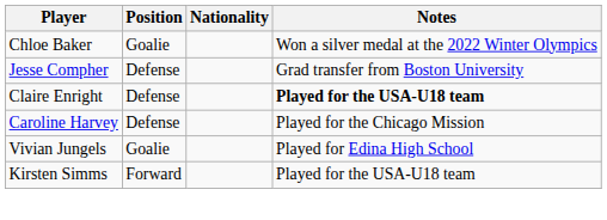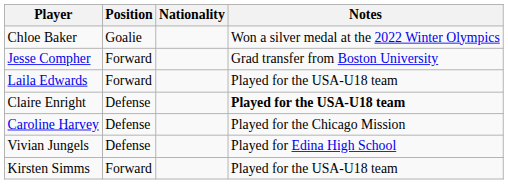 <table class="wikitable">
 <tr>
 <th>Player</th>
 <th>Position</th>
 <th>Nationality</th>
 <th>Notes</th>
 </tr>
 <tr>
 <td>Chloe Baker</td>
 <td>Goalie</td>
 <td></td>
 <td>Won a silver medal at the <a href='#'>2022 Winter Olympics</a></td>
 </tr>
 <tr>
 <td><a href='#'>Jesse Compher</a></td>
-<td>Defense</td>
+<td>Forward</td>
 <td></td>
 <td>Grad transfer from <a href='#'>Boston University</a></td>
+</tr>
+<tr>
+<td><a href='#'>Laila Edwards</a></td>
+<td>Forward</td>
+<td></td>
+<td>Played for the USA-U18 team</td>
 </tr>
 <tr>
 <td>Claire Enright</td>
 <td>Defense</td>
 <td></td>
 <td><strong>Played for the USA-U18 team</strong></td>
 </tr>
 <tr>
 <td><a href='#'>Caroline Harvey</a></td>
 <td>Defense</td>
 <td></td>
 <td>Played for the Chicago Mission</td>
 </tr>
 <tr>
 <td>Vivian Jungels</td>
-<td>Goalie</td>
+<td>Defense</td>
 <td></td>
 <td>Played for <a href='#'>Edina High School</a></td>
 </tr>
 <tr>
 <td>Kirsten Simms</td>
 <td>Forward</td>
 <td></td>
 <td>Played for the USA-U18 team</td>
 </tr>
 </table>
